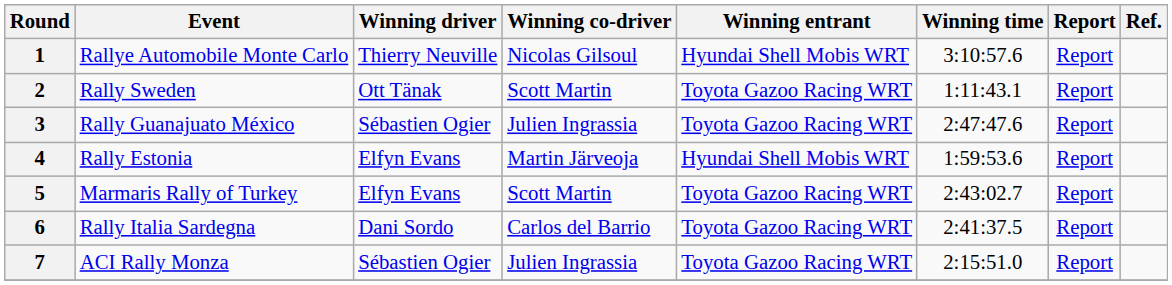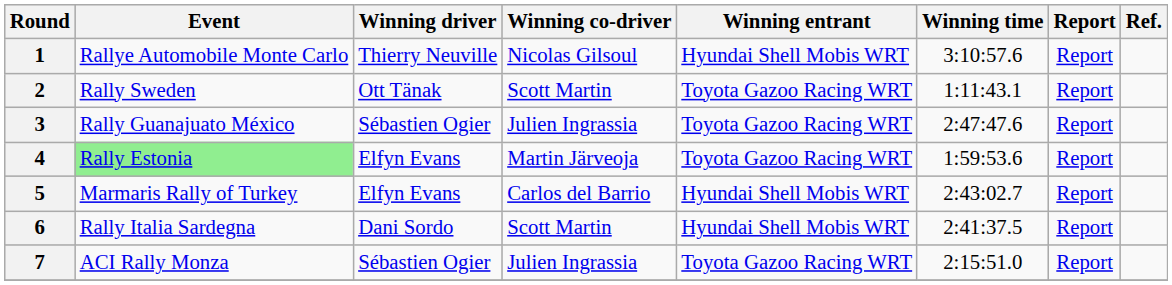 <table class="wikitable" style="font-size: 85%;">
 <tr>
 <th>Round</th>
 <th>Event</th>
 <th nowrap>Winning driver</th>
 <th nowrap>Winning co-driver</th>
 <th nowrap>Winning entrant</th>
 <th nowrap>Winning time</th>
 <th nowrap>Report</th>
 <th>Ref.</th>
 </tr>
 <tr>
 <th>1</th>
 <td nowrap> <a href='#'>Rallye Automobile Monte Carlo</a></td>
 <td nowrap> <a href='#'>Thierry Neuville</a></td>
 <td nowrap> <a href='#'>Nicolas Gilsoul</a></td>
 <td> <a href='#'>Hyundai Shell Mobis WRT</a></td>
 <td align="center">3:10:57.6</td>
 <td align="center"><a href='#'>Report</a></td>
 <td align="center"></td>
 </tr>
 <tr>
 <th>2</th>
 <td> <a href='#'>Rally Sweden</a></td>
 <td> <a href='#'>Ott Tänak</a></td>
 <td> <a href='#'>Scott Martin</a></td>
 <td nowrap> <a href='#'>Toyota Gazoo Racing WRT</a></td>
 <td align="center">1:11:43.1</td>
 <td align="center"><a href='#'>Report</a></td>
 <td align="center"></td>
 </tr>
 <tr>
 <th>3</th>
 <td> <a href='#'>Rally Guanajuato México</a></td>
 <td nowrap> <a href='#'>Sébastien Ogier</a></td>
 <td nowrap> <a href='#'>Julien Ingrassia</a></td>
 <td> <a href='#'>Toyota Gazoo Racing WRT</a></td>
 <td align="center">2:47:47.6</td>
 <td align="center"><a href='#'>Report</a></td>
 <td align="center"></td>
 </tr>
 <tr>
 <th>4</th>
-<td> <a href='#'>Rally Estonia</a></td>
+<td style="background: lightgreen;"> <a href='#'>Rally Estonia</a></td>
 <td> <a href='#'>Elfyn Evans</a></td>
 <td> <a href='#'>Martin Järveoja</a></td>
-<td> <a href='#'>Hyundai Shell Mobis WRT</a></td>
+<td> <a href='#'>Toyota Gazoo Racing WRT</a></td>
 <td align="center">1:59:53.6</td>
 <td align="center"><a href='#'>Report</a></td>
 <td align="center"></td>
 </tr>
 <tr>
 <th>5</th>
 <td> <a href='#'>Marmaris Rally of Turkey</a></td>
 <td> <a href='#'>Elfyn Evans</a></td>
-<td> <a href='#'>Scott Martin</a></td>
-<td> <a href='#'>Toyota Gazoo Racing WRT</a></td>
+<td nowrap> <a href='#'>Carlos del Barrio</a></td>
+<td> <a href='#'>Hyundai Shell Mobis WRT</a></td>
 <td align="center">2:43:02.7</td>
 <td align="center"><a href='#'>Report</a></td>
 <td align="center"></td>
 </tr>
 <tr>
 <th>6</th>
 <td> <a href='#'>Rally Italia Sardegna</a></td>
 <td> <a href='#'>Dani Sordo</a></td>
-<td nowrap> <a href='#'>Carlos del Barrio</a></td>
-<td> <a href='#'>Toyota Gazoo Racing WRT</a></td>
+<td> <a href='#'>Scott Martin</a></td>
+<td> <a href='#'>Hyundai Shell Mobis WRT</a></td>
 <td align="center">2:41:37.5</td>
 <td align="center"><a href='#'>Report</a></td>
 <td align="center"></td>
 </tr>
 <tr>
 <th>7</th>
 <td> <a href='#'>ACI Rally Monza</a></td>
 <td nowrap> <a href='#'>Sébastien Ogier</a></td>
 <td nowrap> <a href='#'>Julien Ingrassia</a></td>
 <td> <a href='#'>Toyota Gazoo Racing WRT</a></td>
 <td align="center">2:15:51.0</td>
 <td align="center"><a href='#'>Report</a></td>
 <td align="center"></td>
 </tr>
 <tr>
 </tr>
 </table>
